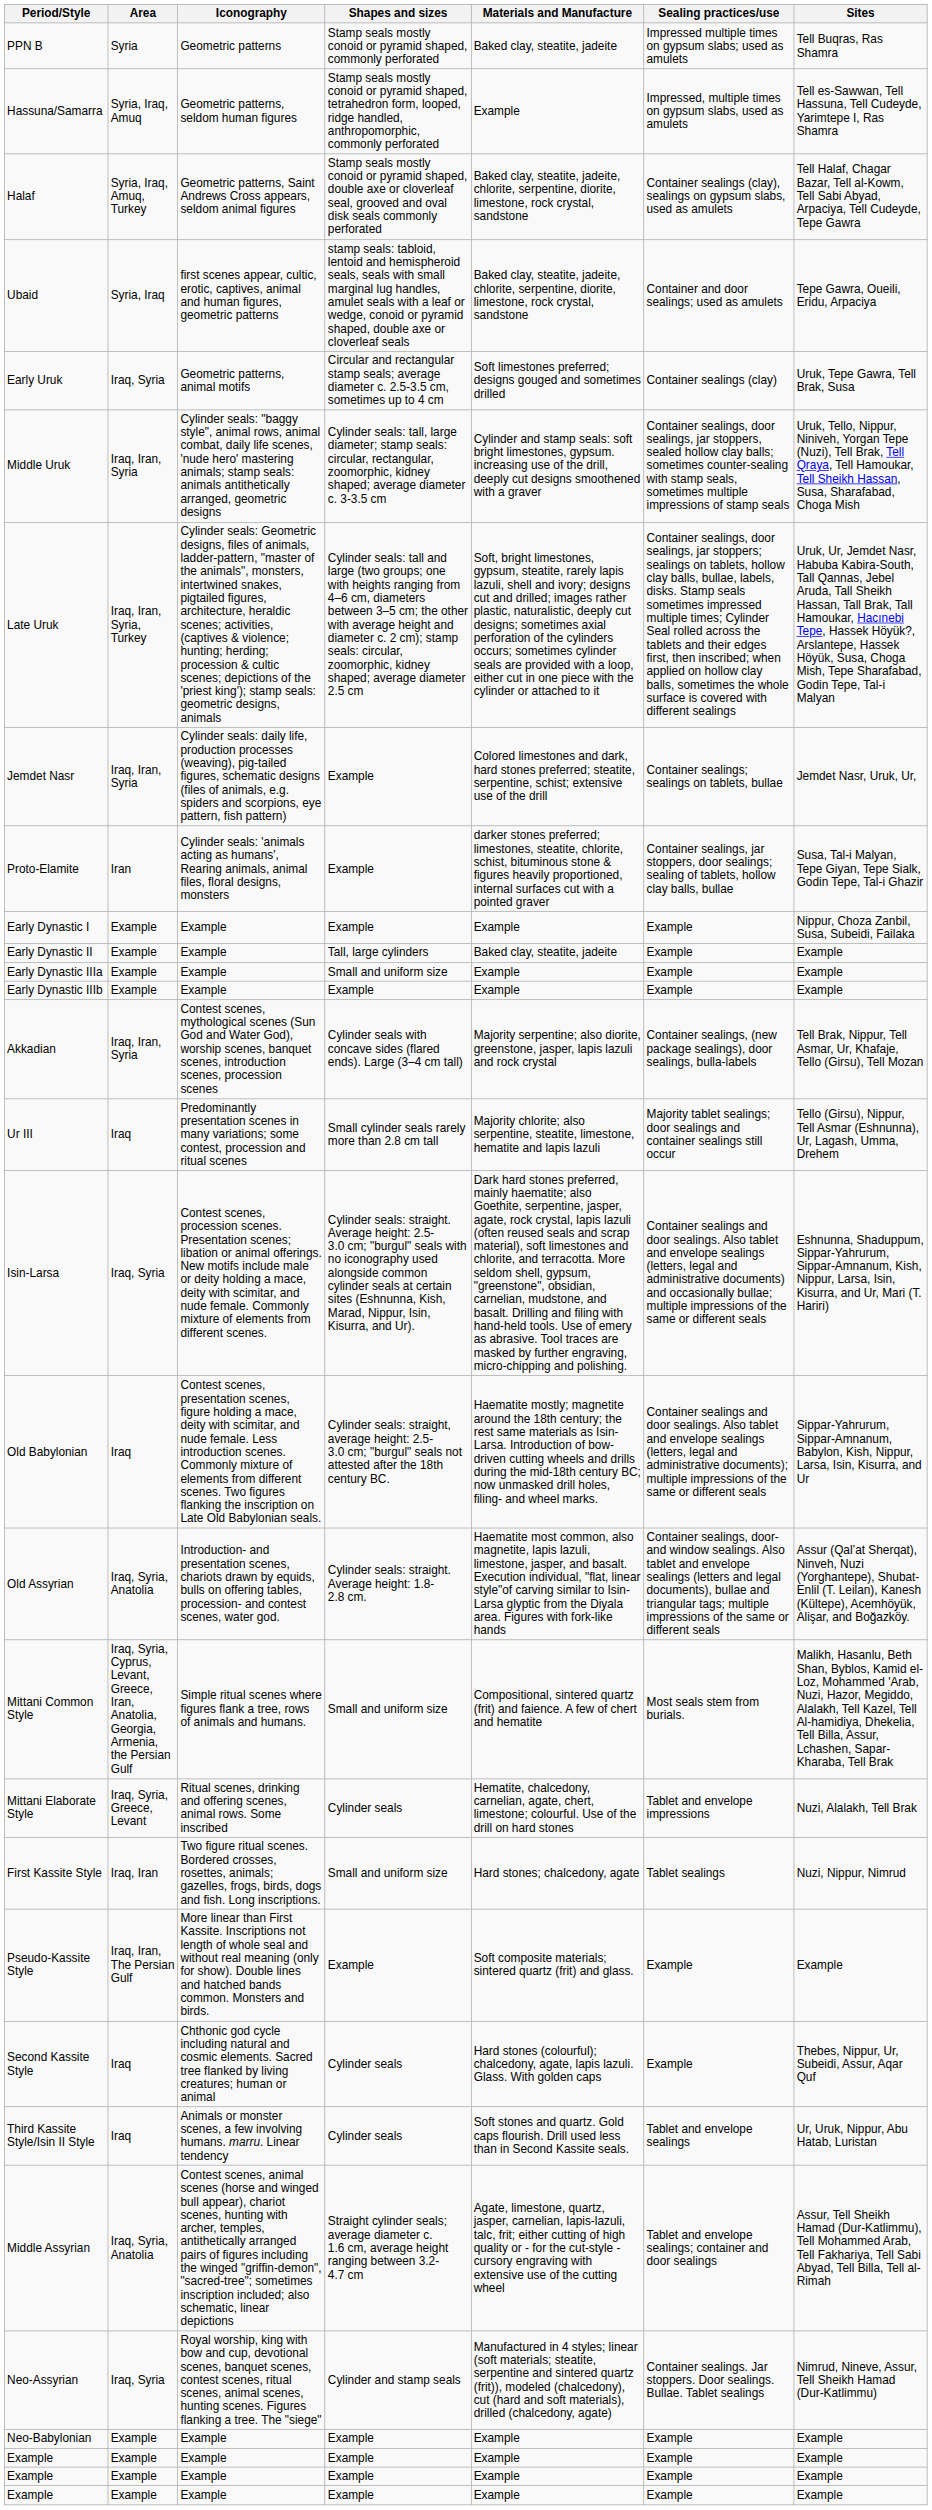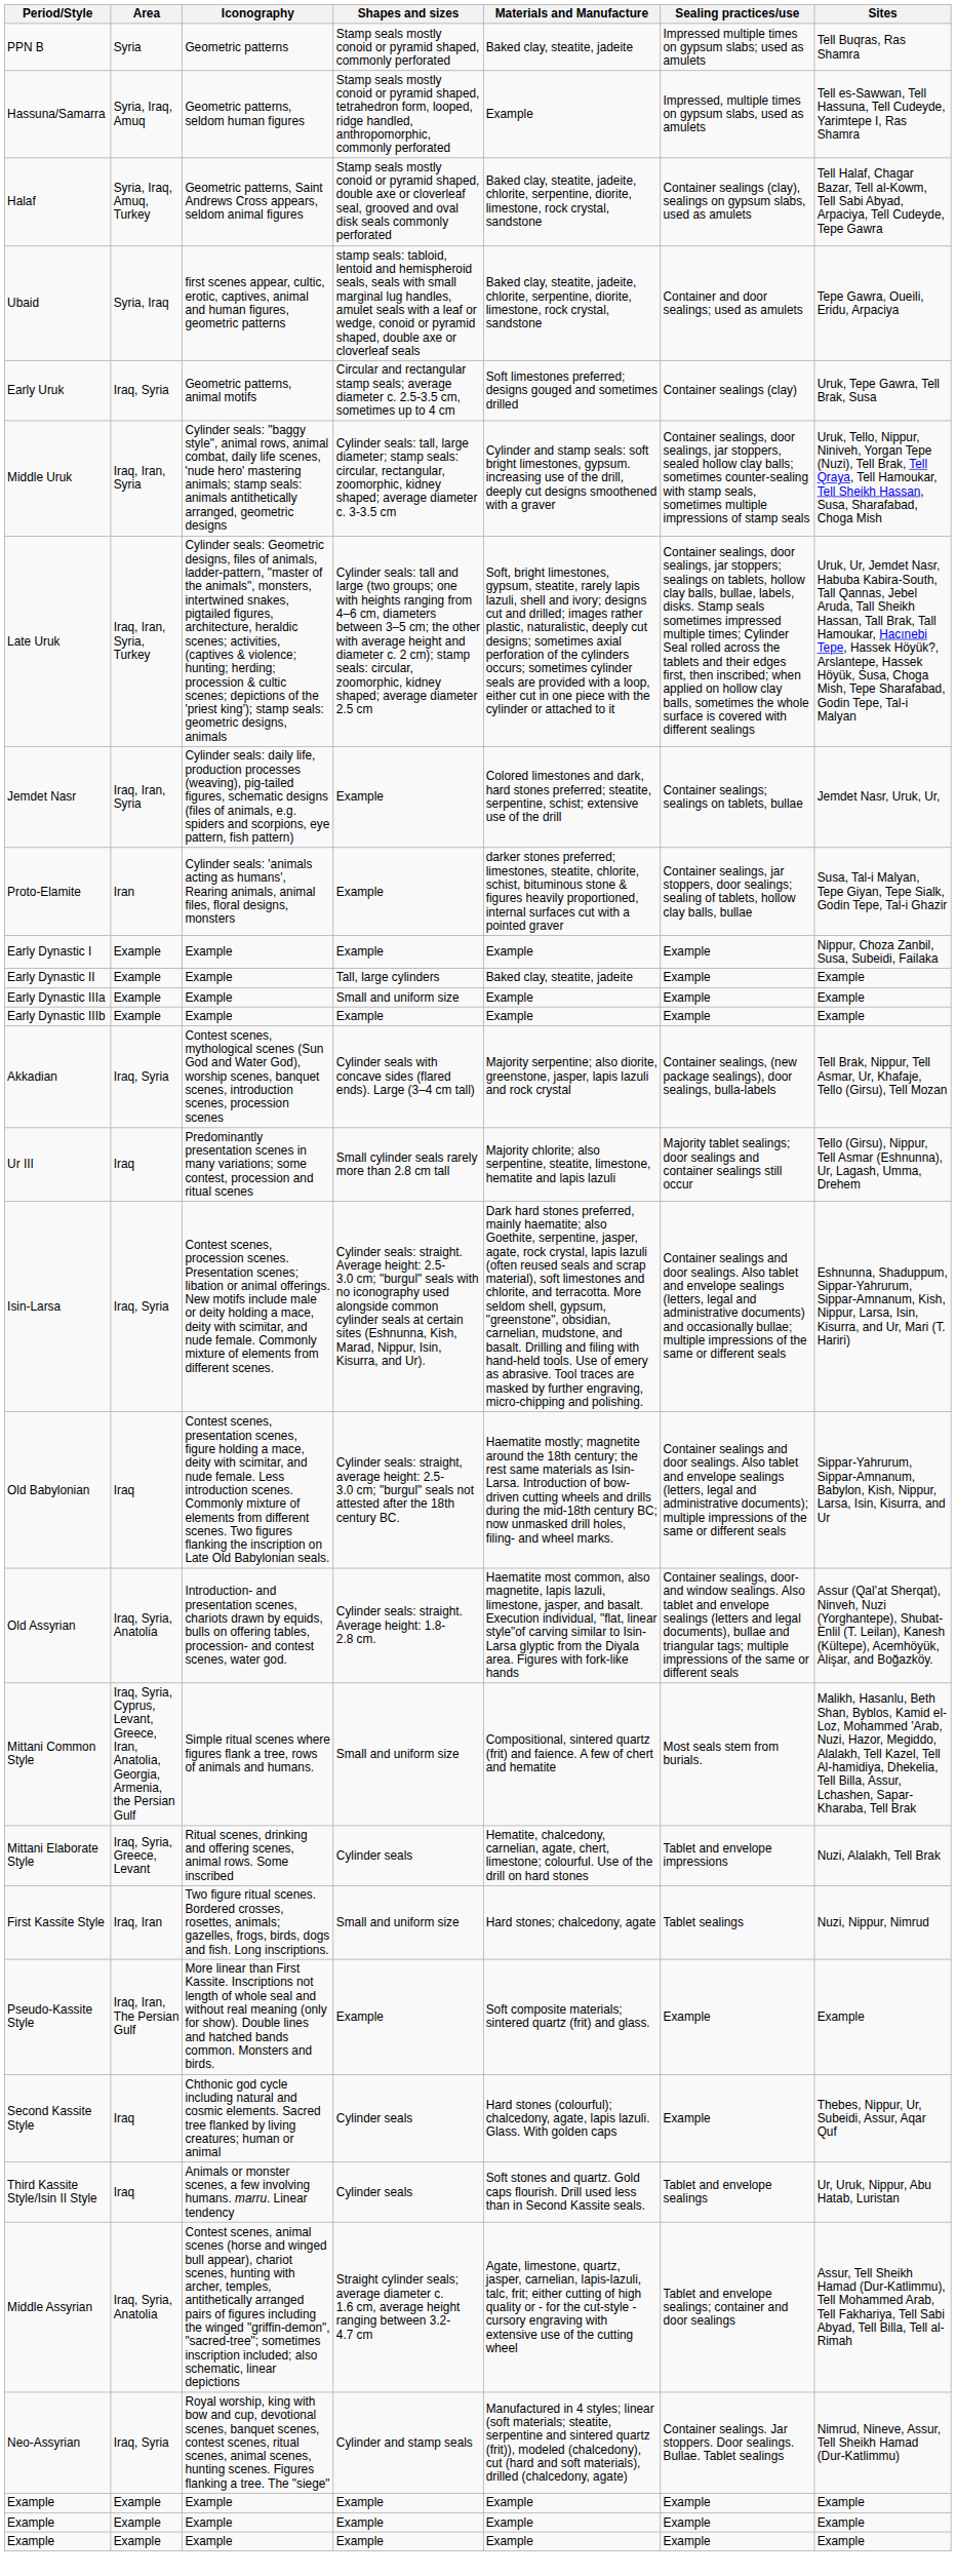 <table class="wikitable">
 <tr>
 <th>Period/Style</th>
 <th>Area</th>
 <th>Iconography</th>
 <th>Shapes and sizes</th>
 <th>Materials and Manufacture</th>
 <th>Sealing practices/use</th>
 <th>Sites</th>
 </tr>
 <tr>
 <td>PPN B</td>
 <td>Syria</td>
 <td>Geometric patterns</td>
 <td>Stamp seals mostly conoid or pyramid shaped, commonly perforated</td>
 <td>Baked clay, steatite, jadeite</td>
 <td>Impressed multiple times on gypsum slabs; used as amulets</td>
 <td>Tell Buqras, Ras Shamra</td>
 </tr>
 <tr>
 <td>Hassuna/Samarra</td>
 <td>Syria, Iraq, Amuq</td>
 <td>Geometric patterns, seldom human figures</td>
 <td>Stamp seals mostly conoid or pyramid shaped, tetrahedron form, looped, ridge handled, anthropomorphic, commonly perforated</td>
 <td>Example</td>
 <td>Impressed, multiple times on gypsum slabs, used as amulets</td>
 <td>Tell es-Sawwan, Tell Hassuna, Tell Cudeyde, Yarimtepe I, Ras Shamra</td>
 </tr>
 <tr>
 <td>Halaf</td>
 <td>Syria, Iraq, Amuq, Turkey</td>
 <td>Geometric patterns, Saint Andrews Cross appears, seldom animal figures</td>
 <td>Stamp seals mostly conoid or pyramid shaped, double axe or cloverleaf seal, grooved and oval disk seals commonly perforated</td>
 <td>Baked clay, steatite, jadeite, chlorite, serpentine, diorite, limestone, rock crystal, sandstone</td>
 <td>Container sealings (clay), sealings on gypsum slabs, used as amulets</td>
 <td>Tell Halaf, Chagar Bazar, Tell al-Kowm, Tell Sabi Abyad, Arpaciya, Tell Cudeyde, Tepe Gawra</td>
 </tr>
 <tr>
 <td>Ubaid</td>
 <td>Syria, Iraq</td>
 <td>first scenes appear, cultic, erotic, captives, animal and human figures, geometric patterns</td>
 <td>stamp seals: tabloid, lentoid and hemispheroid seals, seals with small marginal lug handles, amulet seals with a leaf or wedge, conoid or pyramid shaped, double axe or cloverleaf seals</td>
 <td>Baked clay, steatite, jadeite, chlorite, serpentine, diorite, limestone, rock crystal, sandstone</td>
 <td>Container and door sealings; used as amulets</td>
 <td>Tepe Gawra, Oueili, Eridu, Arpaciya</td>
 </tr>
 <tr>
 <td>Early Uruk</td>
 <td>Iraq, Syria</td>
 <td>Geometric patterns, animal motifs</td>
 <td>Circular and rectangular stamp seals; average diameter c. 2.5-3.5 cm, sometimes up to 4 cm</td>
 <td>Soft limestones preferred; designs gouged and sometimes drilled</td>
 <td>Container sealings (clay)</td>
 <td>Uruk, Tepe Gawra, Tell Brak, Susa</td>
 </tr>
 <tr>
 <td>Middle Uruk</td>
 <td>Iraq, Iran, Syria</td>
 <td>Cylinder seals: "baggy style", animal rows, animal combat, daily life scenes, 'nude hero' mastering animals; stamp seals: animals antithetically arranged, geometric designs</td>
 <td>Cylinder seals: tall, large diameter; stamp seals: circular, rectangular, zoomorphic, kidney shaped; average diameter c. 3-3.5 cm</td>
 <td>Cylinder and stamp seals: soft bright limestones, gypsum. increasing use of the drill, deeply cut designs smoothened with a graver</td>
 <td>Container sealings, door sealings, jar stoppers, sealed hollow clay balls; sometimes counter-sealing with stamp seals, sometimes multiple impressions of stamp seals</td>
 <td>Uruk, Tello, Nippur, Niniveh, Yorgan Tepe (Nuzi), Tell Brak, <a href='#'>Tell Qraya</a>, Tell Hamoukar, <a href='#'>Tell Sheikh Hassan</a>, Susa, Sharafabad, Choga Mish</td>
 </tr>
 <tr>
 <td>Late Uruk</td>
 <td>Iraq, Iran, Syria, Turkey</td>
 <td>Cylinder seals: Geometric designs, files of animals, ladder-pattern, "master of the animals", monsters, intertwined snakes, pigtailed figures,  architecture, heraldic scenes; activities, (captives & violence; hunting; herding; procession & cultic scenes; depictions of the 'priest king'); stamp seals: geometric designs, animals</td>
 <td>Cylinder seals: tall and large (two groups; one with heights ranging from 4–6 cm, diameters between 3–5 cm; the other with average height and diameter c. 2 cm); stamp seals: circular, zoomorphic, kidney shaped; average diameter 2.5 cm</td>
 <td>Soft, bright limestones, gypsum, steatite, rarely lapis lazuli, shell and ivory; designs cut and drilled; images rather plastic, naturalistic, deeply cut designs; sometimes axial perforation of the cylinders occurs; sometimes cylinder seals are provided with a loop, either cut in one piece with the cylinder or  attached to it</td>
 <td>Container sealings, door sealings, jar stoppers; sealings on tablets,  hollow clay balls,  bullae,  labels,  disks. Stamp seals sometimes impressed multiple times; Cylinder Seal rolled across the tablets and their edges first, then inscribed; when applied on hollow clay balls, sometimes the whole surface is covered with different sealings</td>
 <td>Uruk, Ur, Jemdet Nasr, Habuba Kabira-South, Tall Qannas, Jebel Aruda, Tall Sheikh Hassan, Tall Brak, Tall Hamoukar, <a href='#'>Hacınebi Tepe</a>, Hassek Höyük?, Arslantepe, Hassek Höyük, Susa, Choga Mish, Tepe Sharafabad, Godin Tepe, Tal-i Malyan</td>
 </tr>
 <tr>
 <td>Jemdet Nasr</td>
 <td>Iraq, Iran, Syria</td>
 <td>Cylinder seals: daily life, production processes (weaving), pig-tailed figures, schematic designs (files of animals, e.g. spiders and scorpions, eye pattern, fish pattern)</td>
 <td>Example</td>
 <td>Colored limestones and dark, hard stones preferred; steatite, serpentine, schist; extensive use of the drill</td>
 <td>Container sealings; sealings on tablets, bullae</td>
 <td>Jemdet Nasr, Uruk, Ur,</td>
 </tr>
 <tr>
 <td>Proto-Elamite</td>
 <td>Iran</td>
 <td>Cylinder seals: 'animals acting as humans', Rearing animals, animal files, floral designs, monsters</td>
 <td>Example</td>
 <td>darker stones preferred; limestones, steatite, chlorite, schist, bituminous stone & figures heavily proportioned, internal surfaces cut with a pointed graver</td>
 <td>Container sealings, jar stoppers, door sealings; sealing of tablets, hollow clay balls, bullae</td>
 <td>Susa, Tal-i Malyan, Tepe Giyan, Tepe Sialk, Godin Tepe, Tal-i Ghazir</td>
 </tr>
 <tr>
 <td>Early Dynastic I</td>
 <td>Example</td>
 <td>Example</td>
 <td>Example</td>
 <td>Example</td>
 <td>Example</td>
 <td>Nippur, Choza Zanbil, Susa, Subeidi, Failaka</td>
 </tr>
 <tr>
 <td>Early Dynastic II</td>
 <td>Example</td>
 <td>Example</td>
 <td>Tall, large cylinders</td>
 <td>Baked clay, steatite, jadeite</td>
 <td>Example</td>
 <td>Example</td>
 </tr>
 <tr>
 <td>Early Dynastic IIIa</td>
 <td>Example</td>
 <td>Example</td>
 <td>Small and uniform size</td>
 <td>Example</td>
 <td>Example</td>
 <td>Example</td>
 </tr>
 <tr>
 <td>Early Dynastic IIIb</td>
 <td>Example</td>
 <td>Example</td>
 <td>Example</td>
 <td>Example</td>
 <td>Example</td>
 <td>Example</td>
 </tr>
 <tr>
 <td>Akkadian</td>
-<td>Iraq, Iran, Syria</td>
+<td>Iraq, Syria</td>
 <td>Contest scenes, mythological scenes (Sun God and Water God), worship scenes, banquet scenes, introduction scenes, procession scenes</td>
 <td>Cylinder seals with concave sides (flared ends). Large (3–4 cm tall)</td>
 <td>Majority serpentine; also diorite, greenstone, jasper, lapis lazuli and rock crystal</td>
 <td>Container sealings, (new package sealings), door sealings, bulla-labels</td>
 <td>Tell Brak, Nippur, Tell Asmar, Ur, Khafaje, Tello (Girsu), Tell Mozan</td>
 </tr>
 <tr>
 <td>Ur III</td>
 <td>Iraq</td>
 <td>Predominantly presentation scenes in many variations; some contest, procession and ritual scenes</td>
 <td>Small cylinder seals rarely more than 2.8 cm tall</td>
 <td>Majority chlorite; also serpentine, steatite, limestone, hematite and lapis lazuli</td>
 <td>Majority tablet sealings; door sealings and container sealings still occur</td>
 <td>Tello (Girsu), Nippur, Tell Asmar (Eshnunna), Ur, Lagash, Umma, Drehem</td>
 </tr>
 <tr>
 <td>Isin-Larsa</td>
 <td>Iraq, Syria</td>
 <td>Contest scenes, procession scenes. Presentation scenes; libation or animal offerings. New motifs include male or deity holding a mace, deity with scimitar, and nude female.  Commonly mixture of elements from different scenes.</td>
 <td>Cylinder seals: straight. Average height: 2.5-3.0 cm; "burgul" seals with no iconography used alongside common cylinder seals at certain sites (Eshnunna, Kish, Marad, Nippur, Isin, Kisurra, and Ur).</td>
 <td>Dark hard stones preferred, mainly haematite; also Goethite, serpentine, jasper, agate, rock crystal, lapis lazuli (often reused seals and scrap material), soft limestones and chlorite, and terracotta. More seldom shell, gypsum, "greenstone", obsidian, carnelian, mudstone, and basalt. Drilling and filing with hand-held tools. Use of emery as abrasive. Tool traces are masked by further engraving, micro-chipping and polishing.</td>
 <td>Container sealings and door sealings. Also tablet and envelope sealings (letters, legal and administrative documents) and occasionally bullae; multiple impressions of the same or different seals</td>
 <td>Eshnunna, Shaduppum, Sippar-Yahrurum, Sippar-Amnanum, Kish, Nippur, Larsa, Isin, Kisurra, and Ur, Mari (T. Hariri)</td>
 </tr>
 <tr>
 <td>Old Babylonian</td>
 <td>Iraq</td>
 <td>Contest scenes, presentation scenes, figure holding a mace, deity with scimitar, and nude female. Less introduction scenes. Commonly mixture of elements from different scenes. Two figures flanking the inscription on Late Old Babylonian seals.</td>
 <td>Cylinder seals: straight, average height: 2.5-3.0 cm; "burgul" seals not attested after the 18th century BC.</td>
 <td>Haematite mostly; magnetite around the 18th century; the rest same materials as Isin-Larsa. Introduction of bow-driven cutting wheels and drills during the mid-18th century BC; now unmasked drill holes, filing- and wheel marks.</td>
 <td>Container sealings and door sealings. Also tablet and envelope sealings (letters, legal and administrative documents); multiple impressions of the same or different seals</td>
 <td>Sippar-Yahrurum, Sippar-Amnanum, Babylon, Kish, Nippur, Larsa, Isin, Kisurra, and Ur</td>
 </tr>
 <tr>
 <td>Old Assyrian</td>
 <td>Iraq, Syria, Anatolia</td>
 <td>Introduction- and presentation scenes, chariots drawn by equids, bulls on offering tables, procession- and contest scenes, water god.</td>
 <td>Cylinder seals: straight. Average height: 1.8-2.8 cm.</td>
 <td>Haematite most common, also magnetite, lapis lazuli, limestone, jasper, and basalt. Execution individual, "flat, linear style"of carving similar to Isin-Larsa glyptic from the Diyala area. Figures with fork-like hands</td>
 <td>Container sealings, door- and window sealings. Also tablet and envelope sealings (letters and legal documents), bullae and triangular tags; multiple impressions of the same or different seals</td>
 <td>Assur (Qal’at Sherqat), Ninveh, Nuzi  (Yorghantepe), Shubat-Enlil (T. Leilan), Kanesh (Kültepe), Acemhöyük, Alişar, and Boğazköy.</td>
 </tr>
 <tr>
 <td>Mittani Common Style</td>
 <td>Iraq, Syria, Cyprus, Levant, Greece, Iran, Anatolia, Georgia, Armenia, the Persian Gulf</td>
 <td>Simple ritual scenes where figures flank a tree, rows of animals and humans.</td>
 <td>Small and uniform size</td>
 <td>Compositional, sintered quartz (frit) and faience. A few of chert and hematite</td>
 <td>Most seals stem from burials.</td>
 <td>Malikh, Hasanlu, Beth Shan, Byblos, Kamid el-Loz, Mohammed 'Arab, Nuzi, Hazor, Megiddo, Alalakh, Tell Kazel, Tell Al-hamidiya, Dhekelia, Tell Billa, Assur, Lchashen, Sapar-Kharaba, Tell Brak</td>
 </tr>
 <tr>
 <td>Mittani Elaborate Style</td>
 <td>Iraq, Syria, Greece, Levant</td>
 <td>Ritual scenes, drinking and offering scenes, animal rows. Some inscribed</td>
 <td>Cylinder seals</td>
 <td>Hematite, chalcedony, carnelian, agate, chert, limestone; colourful. Use of the drill on hard stones</td>
 <td>Tablet and envelope impressions</td>
 <td>Nuzi, Alalakh, Tell Brak</td>
 </tr>
 <tr>
 <td>First Kassite Style</td>
 <td>Iraq, Iran</td>
 <td>Two figure ritual scenes.  Bordered crosses, rosettes, animals; gazelles, frogs, birds, dogs and fish. Long inscriptions.</td>
 <td>Small and uniform size</td>
 <td>Hard stones; chalcedony, agate</td>
 <td>Tablet sealings</td>
 <td>Nuzi, Nippur, Nimrud</td>
 </tr>
 <tr>
 <td>Pseudo-Kassite Style</td>
 <td>Iraq, Iran, The Persian Gulf</td>
 <td>More linear than First Kassite. Inscriptions not length of whole seal and without real meaning (only for show). Double lines and hatched bands common. Monsters and birds.</td>
 <td>Example</td>
 <td>Soft composite materials; sintered quartz (frit) and glass.</td>
 <td>Example</td>
 <td>Example</td>
 </tr>
 <tr>
 <td>Second Kassite Style</td>
 <td>Iraq</td>
 <td>Chthonic god cycle including natural and cosmic elements. Sacred tree flanked by living creatures; human or animal</td>
 <td>Cylinder seals</td>
 <td>Hard stones (colourful); chalcedony, agate, lapis lazuli. Glass. With golden caps</td>
 <td>Example</td>
 <td>Thebes, Nippur, Ur, Subeidi, Assur, Aqar Quf</td>
 </tr>
 <tr>
 <td>Third Kassite Style/Isin II Style</td>
 <td>Iraq</td>
 <td>Animals or monster scenes, a few involving humans. <em>marru</em>. Linear tendency</td>
 <td>Cylinder seals</td>
 <td>Soft stones and quartz. Gold caps flourish. Drill used less than in Second Kassite seals.</td>
 <td>Tablet and envelope sealings</td>
 <td>Ur, Uruk, Nippur, Abu Hatab, Luristan</td>
 </tr>
 <tr>
 <td>Middle Assyrian</td>
 <td>Iraq, Syria, Anatolia</td>
 <td>Contest scenes, animal scenes (horse and winged bull appear), chariot scenes, hunting with archer, temples, antithetically arranged pairs of figures including the winged "griffin-demon", "sacred-tree"; sometimes inscription included; also schematic, linear depictions</td>
 <td>Straight cylinder seals; average diameter c. 1.6 cm, average height ranging between 3.2-4.7 cm</td>
 <td>Agate, limestone, quartz, jasper, carnelian, lapis-lazuli, talc, frit; either cutting of high quality or - for the cut-style - cursory engraving with extensive use of the cutting wheel</td>
 <td>Tablet and envelope sealings; container and door sealings</td>
 <td>Assur, Tell Sheikh Hamad (Dur-Katlimmu), Tell Mohammed Arab, Tell Fakhariya, Tell Sabi Abyad, Tell Billa, Tell al-Rimah</td>
 </tr>
 <tr>
 <td>Neo-Assyrian</td>
 <td>Iraq, Syria</td>
 <td>Royal worship, king with bow and cup, devotional scenes, banquet scenes, contest scenes, ritual scenes, animal scenes, hunting scenes. Figures flanking a tree. The "siege"</td>
 <td>Cylinder and stamp seals</td>
 <td>Manufactured in 4 styles; linear (soft materials; steatite, serpentine and sintered quartz (frit)), modeled (chalcedony), cut (hard and soft materials), drilled (chalcedony, agate)</td>
 <td>Container sealings. Jar stoppers. Door sealings. Bullae. Tablet sealings</td>
 <td>Nimrud, Nineve, Assur, Tell Sheikh Hamad (Dur-Katlimmu)</td>
 </tr>
 <tr>
-<td>Neo-Babylonian</td>
-<td>Example</td>
-<td>Example</td>
-<td>Example</td>
-<td>Example</td>
-<td>Example</td>
-<td>Example</td>
-</tr>
-<tr>
 <td>Example</td>
 <td>Example</td>
 <td>Example</td>
 <td>Example</td>
 <td>Example</td>
 <td>Example</td>
 <td>Example</td>
 </tr>
 <tr>
 <td>Example</td>
 <td>Example</td>
 <td>Example</td>
 <td>Example</td>
 <td>Example</td>
 <td>Example</td>
 <td>Example</td>
 </tr>
 <tr>
 <td>Example</td>
 <td>Example</td>
 <td>Example</td>
 <td>Example</td>
 <td>Example</td>
 <td>Example</td>
 <td>Example</td>
 </tr>
 </table>
